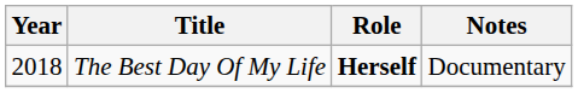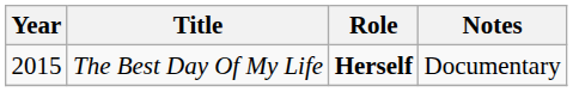 <table class="wikitable">
 <tr>
 <th>Year</th>
 <th>Title</th>
 <th>Role</th>
 <th>Notes</th>
 </tr>
 <tr>
-<td>2018</td>
+<td>2015</td>
 <td><em>The Best Day Of My Life</em></td>
 <td><strong>Herself</strong></td>
 <td>Documentary</td>
 </tr>
 <tr>
 </tr>
 </table>
